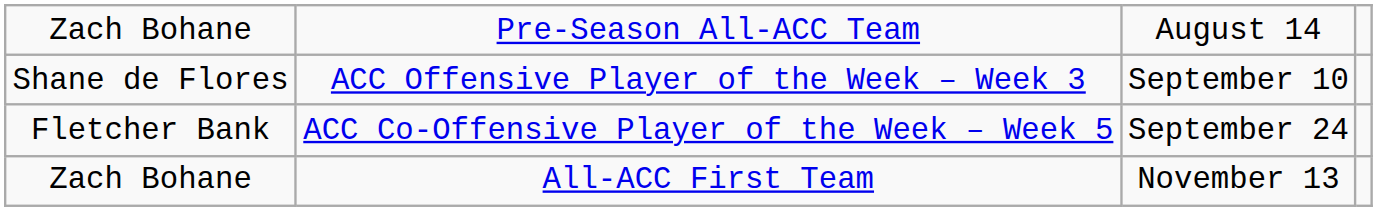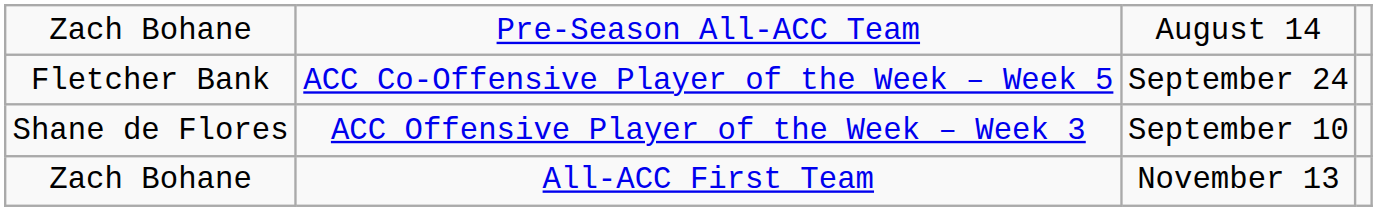 <table class="wikitable sortable" style="text-align: center">
 <tr>
 <td>Zach Bohane</td>
 <td><a href='#'>Pre-Season All-ACC Team</a></td>
 <td>August 14</td>
+<td></td>
+</tr>
+<tr>
+<td>Fletcher Bank</td>
+<td><a href='#'>ACC Co-Offensive Player of the Week – Week 5</a></td>
+<td>September 24</td>
 <td></td>
 </tr>
 <tr>
 <td>Shane de Flores</td>
 <td><a href='#'>ACC Offensive Player of the Week – Week 3</a></td>
 <td>September 10</td>
 <td></td>
 </tr>
 <tr>
-<td>Fletcher Bank</td>
-<td><a href='#'>ACC Co-Offensive Player of the Week – Week 5</a></td>
-<td>September 24</td>
-<td></td>
-</tr>
-<tr>
 <td>Zach Bohane</td>
 <td><a href='#'>All-ACC First Team</a></td>
 <td>November 13</td>
 <td></td>
 </tr>
 </table>
